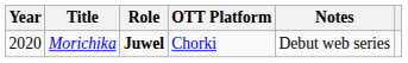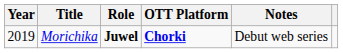 <table class="wikitable">
 <tr>
 <th>Year</th>
 <th>Title</th>
 <th>Role</th>
 <th>OTT Platform</th>
 <th>Notes</th>
 <th></th>
 </tr>
 <tr>
-<td>2020</td>
+<td>2019</td>
 <td><em><a href='#'>Morichika</a></em></td>
 <td><strong>Juwel</strong></td>
-<td><a href='#'>Chorki</a></td>
+<td><strong><a href='#'>Chorki</a></strong></td>
 <td>Debut web series</td>
 <td></td>
 </tr>
 </table>
